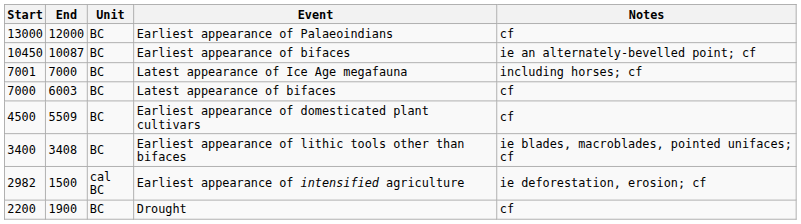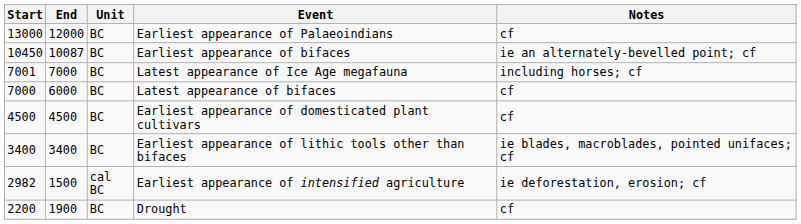 <table class="wikitable sortable static-row-numbers" style="text-align:left;">
 <tr>
 <th>Start</th>
 <th>End</th>
 <th class=unsortable>Unit</th>
 <th class=unsortable>Event</th>
 <th class=unsortable>Notes</th>
 </tr>
 <tr>
 <td>13000</td>
 <td>12000</td>
 <td>BC</td>
 <td>Earliest appearance of Palaeoindians</td>
 <td>cf</td>
 </tr>
 <tr>
 <td>10450</td>
 <td>10087</td>
 <td>BC</td>
 <td>Earliest appearance of bifaces</td>
 <td>ie an alternately-bevelled point; cf</td>
 </tr>
 <tr>
 <td>7001</td>
 <td>7000</td>
 <td>BC</td>
 <td>Latest appearance of Ice Age megafauna</td>
 <td>including horses; cf</td>
 </tr>
 <tr>
 <td>7000</td>
-<td>6003</td>
+<td>6000</td>
 <td>BC</td>
 <td>Latest appearance of bifaces</td>
 <td>cf</td>
 </tr>
 <tr>
 <td>4500</td>
-<td>5509</td>
+<td>4500</td>
 <td>BC</td>
 <td>Earliest appearance of domesticated plant cultivars</td>
 <td>cf</td>
 </tr>
 <tr>
 <td>3400</td>
-<td>3408</td>
+<td>3400</td>
 <td>BC</td>
 <td>Earliest appearance of lithic tools other than bifaces</td>
 <td>ie blades, macroblades, pointed unifaces; cf</td>
 </tr>
 <tr>
 <td>2982</td>
 <td>1500</td>
 <td>cal BC</td>
 <td>Earliest appearance of <em>intensified</em> agriculture</td>
 <td>ie deforestation, erosion; cf</td>
 </tr>
 <tr>
 <td>2200</td>
 <td>1900</td>
 <td>BC</td>
 <td>Drought</td>
 <td>cf</td>
 </tr>
 </table>
